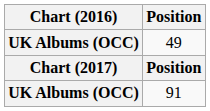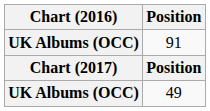 <table class="wikitable plainrowheaders" style="text-align:center">
 <tr>
 <th scope="col">Chart (2016)</th>
 <th scope="col">Position</th>
 </tr>
 <tr>
 <th scope="row">UK Albums (OCC)</th>
-<td>49</td>
+<td>91</td>
 </tr>
 <tr>
 <th scope="col">Chart (2017)</th>
 <th scope="col">Position</th>
 </tr>
 <tr>
 <th scope="row">UK Albums (OCC)</th>
-<td>91</td>
+<td>49</td>
 </tr>
 </table>
